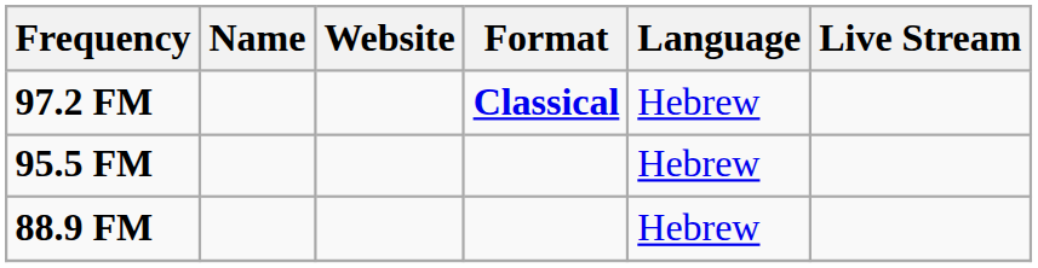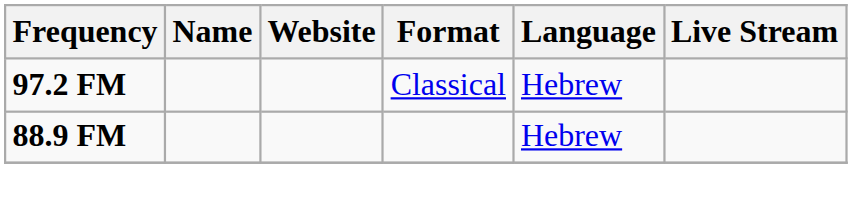 <table class="wikitable" style="font-size: 90%;">
 <tr>
 <th>Frequency</th>
 <th>Name</th>
 <th>Website</th>
 <th>Format</th>
 <th>Language</th>
 <th>Live Stream</th>
 </tr>
 <tr>
 <td><strong>97.2 FM</strong></td>
 <td></td>
 <td></td>
-<td><strong><a href='#'>Classical</a></strong></td>
-<td><a href='#'>Hebrew</a></td>
-<td></td>
-</tr>
-<tr>
-<td><strong>95.5 FM</strong></td>
-<td></td>
-<td></td>
-<td></td>
+<td><a href='#'>Classical</a></td>
 <td><a href='#'>Hebrew</a></td>
 <td></td>
 </tr>
 <tr>
 <td><strong>88.9 FM</strong></td>
 <td></td>
 <td></td>
 <td></td>
 <td><a href='#'>Hebrew</a></td>
 <td></td>
 </tr>
 <tr>
 </tr>
 </table>
